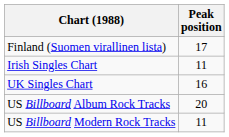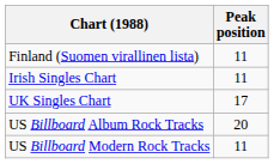 <table class="wikitable sortable">
 <tr>
 <th>Chart (1988)</th>
 <th>Peak<br>position</th>
 </tr>
 <tr>
 <td>Finland (<a href='#'>Suomen virallinen lista</a>)</td>
-<td style="text-align:center;">17</td>
+<td style="text-align:center;">11</td>
 </tr>
 <tr>
 <td><a href='#'>Irish Singles Chart</a></td>
 <td style="text-align:center;">11</td>
 </tr>
 <tr>
 <td><a href='#'>UK Singles Chart</a></td>
-<td style="text-align:center;">16</td>
+<td style="text-align:center;">17</td>
 </tr>
 <tr>
 <td>US <em><a href='#'>Billboard</a></em> <a href='#'>Album Rock Tracks</a></td>
 <td style="text-align:center;">20</td>
 </tr>
 <tr>
 <td>US <em><a href='#'>Billboard</a></em> <a href='#'>Modern Rock Tracks</a></td>
 <td style="text-align:center;">11</td>
 </tr>
 </table>
